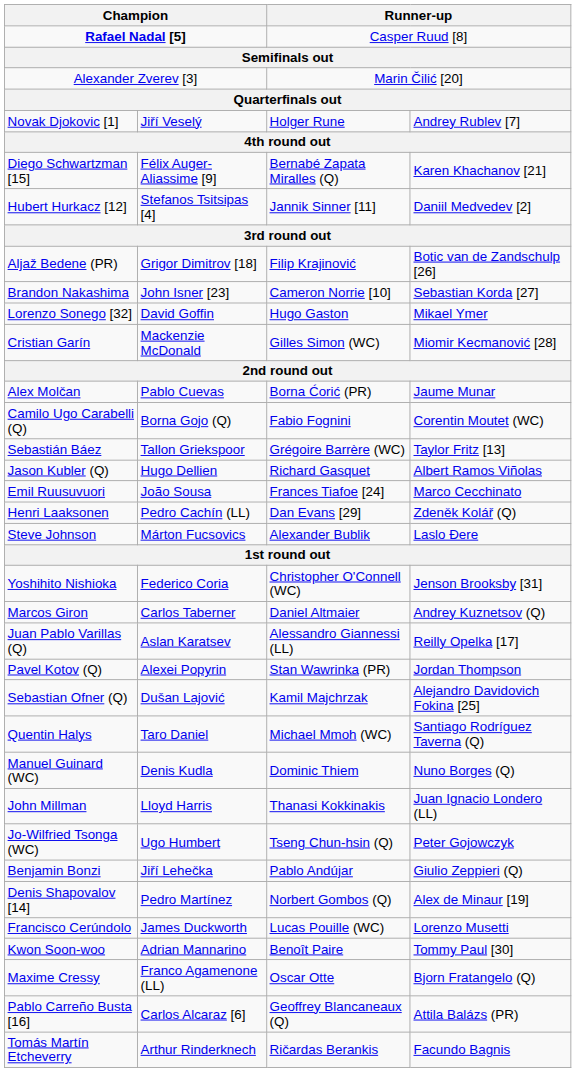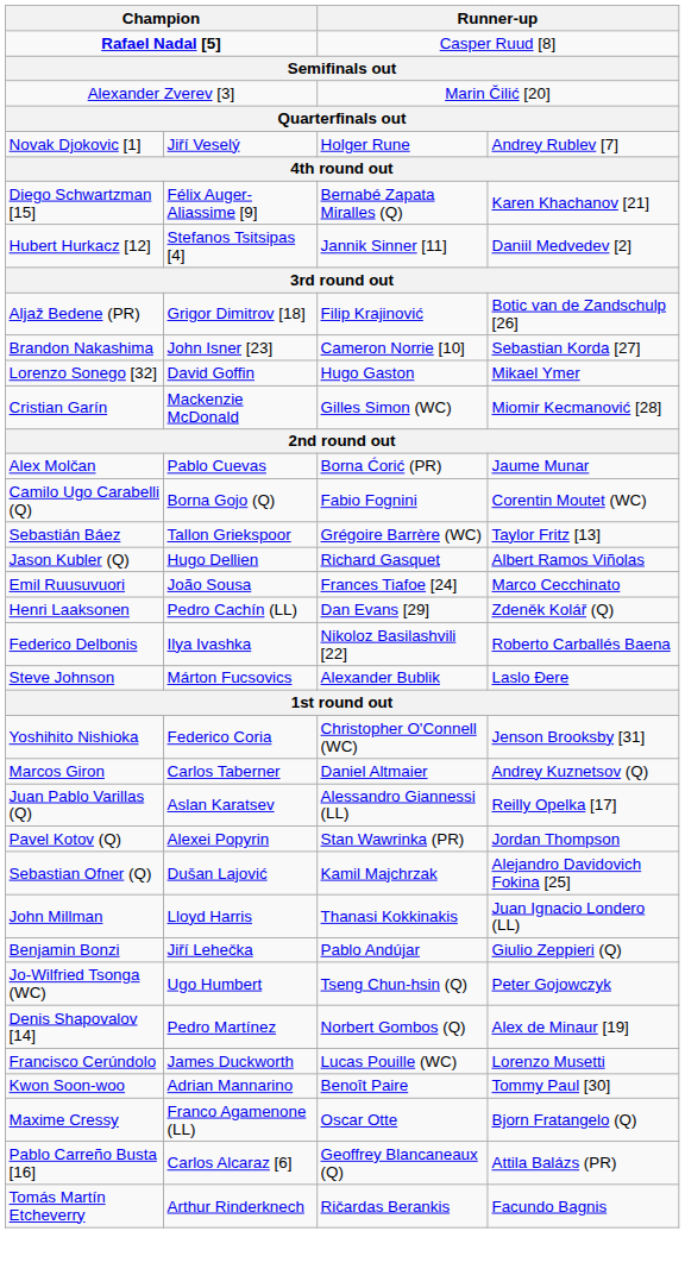 <table class="wikitable collapsible collapsed" style="font-size:90%">
 <tr>
 <th colspan="2">Champion</th>
 <th colspan="2">Runner-up</th>
 </tr>
 <tr style="text-align:center;">
 <td colspan="2"> <strong><a href='#'>Rafael Nadal</a> [5]</strong></td>
 <td colspan="2"> <a href='#'>Casper Ruud</a> [8]</td>
 </tr>
 <tr>
 <th colspan="4">Semifinals out</th>
 </tr>
 <tr style="text-align:center;">
 <td colspan="2"> <a href='#'>Alexander Zverev</a> [3]</td>
 <td colspan="2"> <a href='#'>Marin Čilić</a> [20]</td>
 </tr>
 <tr>
 <th colspan="4">Quarterfinals out</th>
 </tr>
 <tr>
 <td> <a href='#'>Novak Djokovic</a> [1]</td>
 <td> <a href='#'>Jiří Veselý</a></td>
 <td> <a href='#'>Holger Rune</a></td>
 <td> <a href='#'>Andrey Rublev</a> [7]</td>
 </tr>
 <tr>
 <th colspan="4">4th round out</th>
 </tr>
 <tr>
 <td> <a href='#'>Diego Schwartzman</a> [15]</td>
 <td> <a href='#'>Félix Auger-Aliassime</a> [9]</td>
 <td> <a href='#'>Bernabé Zapata Miralles</a> (Q)</td>
 <td> <a href='#'>Karen Khachanov</a> [21]</td>
 </tr>
 <tr>
 <td> <a href='#'>Hubert Hurkacz</a> [12]</td>
 <td> <a href='#'>Stefanos Tsitsipas</a> [4]</td>
 <td> <a href='#'>Jannik Sinner</a> [11]</td>
 <td> <a href='#'>Daniil Medvedev</a> [2]</td>
 </tr>
 <tr>
 <th colspan="4">3rd round out</th>
 </tr>
 <tr>
 <td> <a href='#'>Aljaž Bedene</a> (PR)</td>
 <td> <a href='#'>Grigor Dimitrov</a> [18]</td>
 <td> <a href='#'>Filip Krajinović</a></td>
 <td> <a href='#'>Botic van de Zandschulp</a> [26]</td>
 </tr>
 <tr>
 <td> <a href='#'>Brandon Nakashima</a></td>
 <td> <a href='#'>John Isner</a> [23]</td>
 <td> <a href='#'>Cameron Norrie</a> [10]</td>
 <td> <a href='#'>Sebastian Korda</a> [27]</td>
 </tr>
 <tr>
 <td> <a href='#'>Lorenzo Sonego</a> [32]</td>
 <td> <a href='#'>David Goffin</a></td>
 <td> <a href='#'>Hugo Gaston</a></td>
 <td> <a href='#'>Mikael Ymer</a></td>
 </tr>
 <tr>
 <td> <a href='#'>Cristian Garín</a></td>
 <td> <a href='#'>Mackenzie McDonald</a></td>
 <td> <a href='#'>Gilles Simon</a> (WC)</td>
 <td> <a href='#'>Miomir Kecmanović</a> [28]</td>
 </tr>
 <tr>
 <th colspan="4">2nd round out</th>
 </tr>
 <tr>
 <td> <a href='#'>Alex Molčan</a></td>
 <td> <a href='#'>Pablo Cuevas</a></td>
 <td> <a href='#'>Borna Ćorić</a> (PR)</td>
 <td> <a href='#'>Jaume Munar</a></td>
 </tr>
 <tr>
 <td> <a href='#'>Camilo Ugo Carabelli</a> (Q)</td>
 <td> <a href='#'>Borna Gojo</a> (Q)</td>
 <td> <a href='#'>Fabio Fognini</a></td>
 <td> <a href='#'>Corentin Moutet</a> (WC)</td>
 </tr>
 <tr>
 <td> <a href='#'>Sebastián Báez</a></td>
 <td> <a href='#'>Tallon Griekspoor</a></td>
 <td> <a href='#'>Grégoire Barrère</a> (WC)</td>
 <td> <a href='#'>Taylor Fritz</a> [13]</td>
 </tr>
 <tr>
 <td> <a href='#'>Jason Kubler</a> (Q)</td>
 <td> <a href='#'>Hugo Dellien</a></td>
 <td> <a href='#'>Richard Gasquet</a></td>
 <td> <a href='#'>Albert Ramos Viñolas</a></td>
 </tr>
 <tr>
 <td> <a href='#'>Emil Ruusuvuori</a></td>
 <td> <a href='#'>João Sousa</a></td>
 <td> <a href='#'>Frances Tiafoe</a> [24]</td>
 <td> <a href='#'>Marco Cecchinato</a></td>
 </tr>
 <tr>
 <td> <a href='#'>Henri Laaksonen</a></td>
 <td> <a href='#'>Pedro Cachín</a> (LL)</td>
 <td> <a href='#'>Dan Evans</a> [29]</td>
 <td> <a href='#'>Zdeněk Kolář</a> (Q)</td>
 </tr>
 <tr>
+<td> <a href='#'>Federico Delbonis</a></td>
+<td> <a href='#'>Ilya Ivashka</a></td>
+<td> <a href='#'>Nikoloz Basilashvili</a> [22]</td>
+<td> <a href='#'>Roberto Carballés Baena</a></td>
+</tr>
+<tr>
 <td> <a href='#'>Steve Johnson</a></td>
 <td> <a href='#'>Márton Fucsovics</a></td>
 <td> <a href='#'>Alexander Bublik</a></td>
 <td> <a href='#'>Laslo Đere</a></td>
 </tr>
 <tr>
 <th colspan="4">1st round out</th>
 </tr>
 <tr>
 <td> <a href='#'>Yoshihito Nishioka</a></td>
 <td> <a href='#'>Federico Coria</a></td>
 <td> <a href='#'>Christopher O'Connell</a> (WC)</td>
 <td> <a href='#'>Jenson Brooksby</a> [31]</td>
 </tr>
 <tr>
 <td> <a href='#'>Marcos Giron</a></td>
 <td> <a href='#'>Carlos Taberner</a></td>
 <td> <a href='#'>Daniel Altmaier</a></td>
 <td> <a href='#'>Andrey Kuznetsov</a> (Q)</td>
 </tr>
 <tr>
 <td> <a href='#'>Juan Pablo Varillas</a> (Q)</td>
 <td> <a href='#'>Aslan Karatsev</a></td>
 <td> <a href='#'>Alessandro Giannessi</a> (LL)</td>
 <td> <a href='#'>Reilly Opelka</a> [17]</td>
 </tr>
 <tr>
 <td> <a href='#'>Pavel Kotov</a> (Q)</td>
 <td> <a href='#'>Alexei Popyrin</a></td>
 <td> <a href='#'>Stan Wawrinka</a> (PR)</td>
 <td> <a href='#'>Jordan Thompson</a></td>
 </tr>
 <tr>
 <td> <a href='#'>Sebastian Ofner</a> (Q)</td>
 <td> <a href='#'>Dušan Lajović</a></td>
 <td> <a href='#'>Kamil Majchrzak</a></td>
 <td> <a href='#'>Alejandro Davidovich Fokina</a> [25]</td>
 </tr>
 <tr>
-<td> <a href='#'>Quentin Halys</a></td>
-<td> <a href='#'>Taro Daniel</a></td>
-<td> <a href='#'>Michael Mmoh</a> (WC)</td>
-<td> <a href='#'>Santiago Rodríguez Taverna</a> (Q)</td>
-</tr>
-<tr>
-<td> <a href='#'>Manuel Guinard</a> (WC)</td>
-<td> <a href='#'>Denis Kudla</a></td>
-<td> <a href='#'>Dominic Thiem</a></td>
-<td> <a href='#'>Nuno Borges</a> (Q)</td>
-</tr>
-<tr>
 <td> <a href='#'>John Millman</a></td>
 <td> <a href='#'>Lloyd Harris</a></td>
 <td> <a href='#'>Thanasi Kokkinakis</a></td>
 <td> <a href='#'>Juan Ignacio Londero</a> (LL)</td>
 </tr>
 <tr>
+<td> <a href='#'>Benjamin Bonzi</a></td>
+<td> <a href='#'>Jiří Lehečka</a></td>
+<td> <a href='#'>Pablo Andújar</a></td>
+<td> <a href='#'>Giulio Zeppieri</a> (Q)</td>
+</tr>
+<tr>
 <td> <a href='#'>Jo-Wilfried Tsonga</a> (WC)</td>
 <td> <a href='#'>Ugo Humbert</a></td>
 <td> <a href='#'>Tseng Chun-hsin</a> (Q)</td>
 <td> <a href='#'>Peter Gojowczyk</a></td>
-</tr>
-<tr>
-<td> <a href='#'>Benjamin Bonzi</a></td>
-<td> <a href='#'>Jiří Lehečka</a></td>
-<td> <a href='#'>Pablo Andújar</a></td>
-<td> <a href='#'>Giulio Zeppieri</a> (Q)</td>
 </tr>
 <tr>
 <td> <a href='#'>Denis Shapovalov</a> [14]</td>
 <td> <a href='#'>Pedro Martínez</a></td>
 <td> <a href='#'>Norbert Gombos</a> (Q)</td>
 <td> <a href='#'>Alex de Minaur</a> [19]</td>
 </tr>
 <tr>
 <td> <a href='#'>Francisco Cerúndolo</a></td>
 <td> <a href='#'>James Duckworth</a></td>
 <td> <a href='#'>Lucas Pouille</a> (WC)</td>
 <td> <a href='#'>Lorenzo Musetti</a></td>
 </tr>
 <tr>
 <td> <a href='#'>Kwon Soon-woo</a></td>
 <td> <a href='#'>Adrian Mannarino</a></td>
 <td> <a href='#'>Benoît Paire</a></td>
 <td> <a href='#'>Tommy Paul</a> [30]</td>
 </tr>
 <tr>
 <td> <a href='#'>Maxime Cressy</a></td>
 <td> <a href='#'>Franco Agamenone</a> (LL)</td>
 <td> <a href='#'>Oscar Otte</a></td>
 <td> <a href='#'>Bjorn Fratangelo</a> (Q)</td>
 </tr>
 <tr>
 <td> <a href='#'>Pablo Carreño Busta</a> [16]</td>
 <td> <a href='#'>Carlos Alcaraz</a> [6]</td>
 <td> <a href='#'>Geoffrey Blancaneaux</a> (Q)</td>
 <td> <a href='#'>Attila Balázs</a> (PR)</td>
 </tr>
 <tr>
 <td> <a href='#'>Tomás Martín Etcheverry</a></td>
 <td> <a href='#'>Arthur Rinderknech</a></td>
 <td> <a href='#'>Ričardas Berankis</a></td>
 <td> <a href='#'>Facundo Bagnis</a></td>
 </tr>
 </table>
